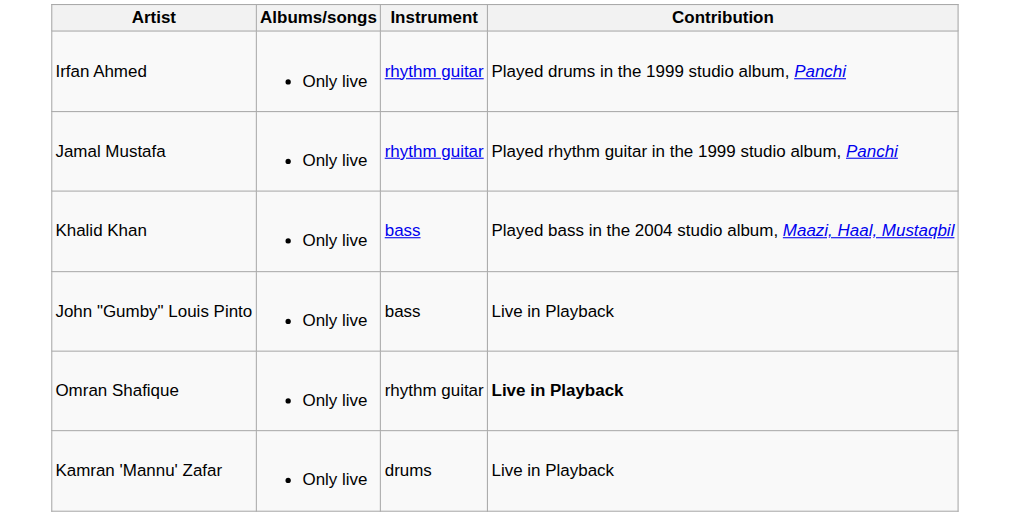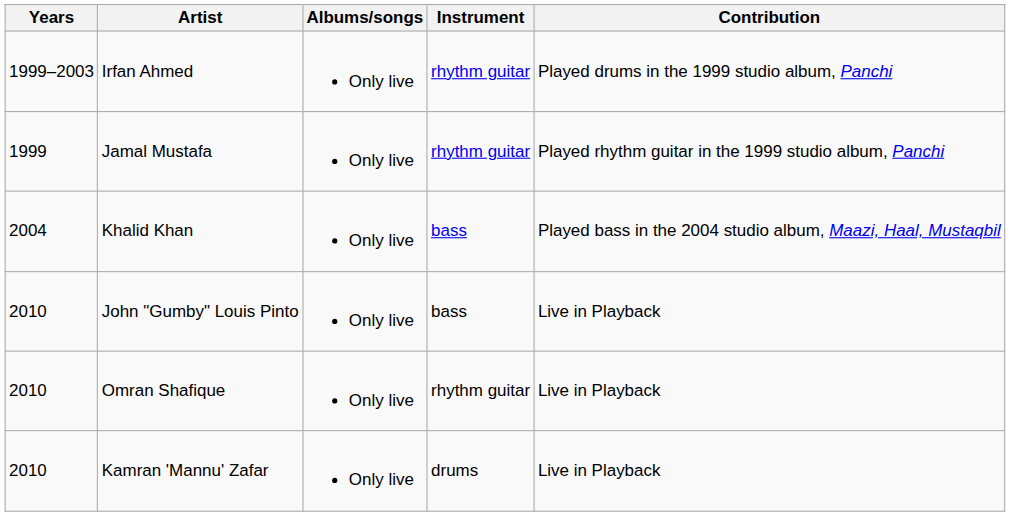 <table class="wikitable" style="margin:1em auto;">
 <tr>
+<th>Years</th>
 <th>Artist</th>
 <th>Albums/songs</th>
 <th>Instrument</th>
 <th>Contribution</th>
 </tr>
 <tr>
+<td>1999–2003</td>
 <td>Irfan Ahmed</td>
 <td><br><ul><li>Only live</li></ul></td>
 <td><a href='#'>rhythm guitar</a></td>
 <td>Played drums in the 1999 studio album, <em><a href='#'>Panchi</a></em></td>
 </tr>
 <tr>
+<td>1999</td>
 <td>Jamal Mustafa</td>
 <td><br><ul><li>Only live</li></ul></td>
 <td><a href='#'>rhythm guitar</a></td>
 <td>Played rhythm guitar in the 1999 studio album, <em><a href='#'>Panchi</a></em></td>
 </tr>
 <tr>
+<td>2004</td>
 <td>Khalid Khan</td>
 <td><br><ul><li>Only live</li></ul></td>
 <td><a href='#'>bass</a></td>
 <td>Played bass in the 2004 studio album, <em><a href='#'>Maazi, Haal, Mustaqbil</a></em></td>
 </tr>
 <tr>
+<td>2010</td>
 <td>John "Gumby" Louis Pinto</td>
 <td><br><ul><li>Only live</li></ul></td>
 <td>bass</td>
 <td>Live in Playback</td>
 </tr>
 <tr>
+<td>2010</td>
 <td>Omran Shafique</td>
 <td><br><ul><li>Only live</li></ul></td>
 <td>rhythm guitar</td>
-<td><strong>Live in Playback</strong></td>
+<td>Live in Playback</td>
 </tr>
 <tr>
+<td>2010</td>
 <td>Kamran 'Mannu' Zafar</td>
 <td><br><ul><li>Only live</li></ul></td>
 <td>drums</td>
 <td>Live in Playback</td>
 </tr>
 </table>
